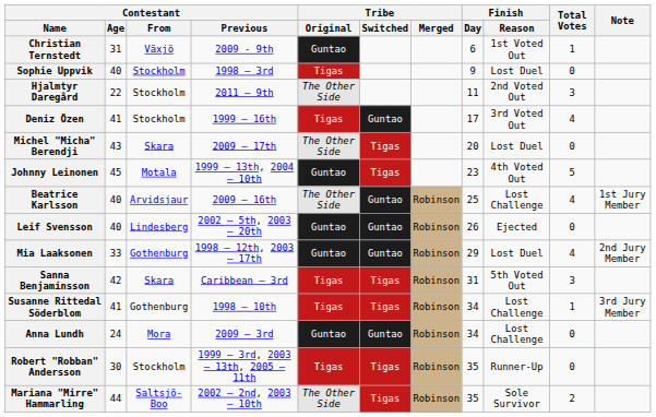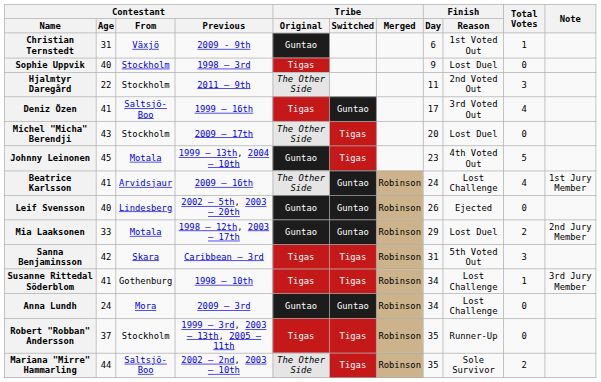 <table class="wikitable sortable" style="text-align:center">
 <tr>
 <th scope="col" colspan="4">Contestant</th>
 <th scope="col" colspan="3">Tribe</th>
 <th scope="col" colspan="2">Finish</th>
 <th scope="col" rowspan="2">Total Votes</th>
 <th scope="col" rowspan="2">Note</th>
 </tr>
 <tr>
 <th scope="col">Name</th>
 <th scope="col">Age</th>
 <th scope="col">From</th>
 <th scope="col">Previous</th>
 <th scope="col">Original</th>
 <th scope="col">Switched</th>
 <th scope="col">Merged</th>
 <th scope="col">Day</th>
 <th scope="col">Reason</th>
 </tr>
 <tr>
 <th scope="row">Christian Ternstedt</th>
 <td>31</td>
 <td><a href='#'>Växjö</a></td>
 <td><a href='#'>2009 - 9th</a></td>
 <td style="background: #1C1C1C; color: white;">Guntao</td>
 <td></td>
 <td></td>
 <td>6</td>
 <td>1st Voted Out</td>
 <td>1</td>
 <td></td>
 </tr>
 <tr>
 <th scope="row">Sophie Uppvik</th>
 <td>40</td>
 <td><a href='#'>Stockholm</a></td>
 <td><a href='#'>1998 – 3rd</a></td>
 <td style="background: #C51919; color: white;">Tigas</td>
 <td></td>
 <td></td>
 <td>9</td>
 <td>Lost Duel</td>
 <td>0</td>
 <td></td>
 </tr>
 <tr>
 <th scope="row">Hjalmtyr Daregård</th>
 <td>22</td>
 <td>Stockholm</td>
 <td><a href='#'>2011 – 9th</a></td>
 <td style="background: #E5E5E5"><em>The Other Side</em></td>
 <td></td>
 <td></td>
 <td>11</td>
 <td>2nd Voted Out</td>
 <td>3</td>
 <td></td>
 </tr>
 <tr>
 <th scope="row">Deniz Özen</th>
 <td>41</td>
-<td>Stockholm</td>
+<td><a href='#'>Saltsjö-Boo</a></td>
 <td><a href='#'>1999 – 16th</a></td>
 <td style="background: #C51919; color: white;">Tigas</td>
 <td style="background: #1C1C1C; color: white;">Guntao</td>
 <td></td>
 <td>17</td>
 <td>3rd Voted Out</td>
 <td>4</td>
 <td></td>
 </tr>
 <tr>
 <th scope="row">Michel "Micha" Berendji</th>
 <td>43</td>
-<td><a href='#'>Skara</a></td>
+<td>Stockholm</td>
 <td><a href='#'>2009 – 17th</a></td>
 <td style="background: #E5E5E5"><em>The Other Side</em></td>
 <td style="background: #C51919; color: white;">Tigas</td>
 <td></td>
 <td>20</td>
 <td>Lost Duel</td>
 <td>0</td>
 <td></td>
 </tr>
 <tr>
 <th scope="row">Johnny Leinonen</th>
 <td>45</td>
 <td><a href='#'>Motala</a></td>
 <td><a href='#'>1999 – 13th</a>, <a href='#'>2004 – 10th</a></td>
 <td style="background: #1C1C1C; color: white;">Guntao</td>
 <td style="background: #C51919; color: white;">Tigas</td>
 <td></td>
 <td>23</td>
 <td>4th Voted Out</td>
 <td>5</td>
 <td></td>
 </tr>
 <tr>
 <th scope="row">Beatrice Karlsson</th>
-<td>40</td>
+<td>41</td>
 <td><a href='#'>Arvidsjaur</a></td>
 <td><a href='#'>2009 – 16th</a></td>
 <td style="background: #E5E5E5"><em>The Other Side</em></td>
 <td style="background: #1C1C1C; color: white;">Guntao</td>
 <td style="background: #cdb38b">Robinson</td>
-<td>25</td>
+<td>24</td>
 <td>Lost Challenge</td>
 <td>4</td>
 <td>1st Jury Member</td>
 </tr>
 <tr>
 <th scope="row">Leif Svensson</th>
 <td>40</td>
 <td><a href='#'>Lindesberg</a></td>
 <td><a href='#'>2002 – 5th</a>, <a href='#'>2003 – 20th</a></td>
 <td style="background: #1C1C1C; color: white;">Guntao</td>
 <td style="background: #1C1C1C; color: white;">Guntao</td>
 <td style="background: #cdb38b">Robinson</td>
 <td>26</td>
 <td>Ejected</td>
 <td>0</td>
 <td></td>
 </tr>
 <tr>
 <th scope="row">Mia Laaksonen</th>
 <td>33</td>
-<td><a href='#'>Gothenburg</a></td>
+<td><a href='#'>Motala</a></td>
 <td><a href='#'>1998 – 12th</a>, <a href='#'>2003 – 17th</a></td>
 <td style="background: #1C1C1C; color: white;">Guntao</td>
 <td style="background: #1C1C1C; color: white;">Guntao</td>
 <td style="background: #cdb38b">Robinson</td>
 <td>29</td>
 <td>Lost Duel</td>
-<td>4</td>
+<td>2</td>
 <td>2nd Jury Member</td>
 </tr>
 <tr>
 <th scope="row">Sanna Benjaminsson</th>
 <td>42</td>
 <td><a href='#'>Skara</a></td>
 <td><a href='#'>Caribbean – 3rd</a></td>
 <td style="background: #C51919; color: white;">Tigas</td>
 <td style="background: #C51919; color: white;">Tigas</td>
 <td style="background: #cdb38b">Robinson</td>
 <td>31</td>
 <td>5th Voted Out</td>
 <td>3</td>
 <td></td>
 </tr>
 <tr>
 <th scope="row">Susanne Rittedal Söderblom</th>
 <td>41</td>
 <td>Gothenburg</td>
 <td><a href='#'>1998 – 10th</a></td>
 <td style="background: #C51919; color: white;">Tigas</td>
 <td style="background: #C51919; color: white;">Tigas</td>
 <td style="background: #cdb38b">Robinson</td>
 <td>34</td>
 <td>Lost Challenge</td>
 <td>1</td>
 <td>3rd Jury Member</td>
 </tr>
 <tr>
 <th scope="row">Anna Lundh</th>
 <td>24</td>
 <td><a href='#'>Mora</a></td>
 <td><a href='#'>2009 – 3rd</a></td>
 <td style="background: #1C1C1C; color: white;">Guntao</td>
 <td style="background: #1C1C1C; color: white;">Guntao</td>
 <td style="background: #cdb38b">Robinson</td>
 <td>34</td>
 <td>Lost Challenge</td>
 <td>0</td>
 <td></td>
 </tr>
 <tr>
 <th scope="row">Robert "Robban" Andersson</th>
-<td>30</td>
+<td>37</td>
 <td>Stockholm</td>
 <td><a href='#'>1999 – 3rd</a>, <a href='#'>2003 – 13th</a>, <a href='#'>2005 – 11th</a></td>
 <td style="background: #C51919; color: white;">Tigas</td>
 <td style="background: #C51919; color: white;">Tigas</td>
 <td style="background: #cdb38b">Robinson</td>
 <td>35</td>
 <td>Runner-Up</td>
 <td>0</td>
 <td></td>
 </tr>
 <tr>
 <th scope="row">Mariana "Mirre" Hammarling</th>
 <td>44</td>
 <td><a href='#'>Saltsjö-Boo</a></td>
 <td><a href='#'>2002 – 2nd</a>, <a href='#'>2003 – 10th</a></td>
 <td style="background: #E5E5E5"><em>The Other Side</em></td>
 <td style="background: #C51919; color: white;">Tigas</td>
 <td style="background: #cdb38b">Robinson</td>
 <td>35</td>
 <td>Sole Survivor</td>
 <td>2</td>
 <td></td>
 </tr>
 </table>
